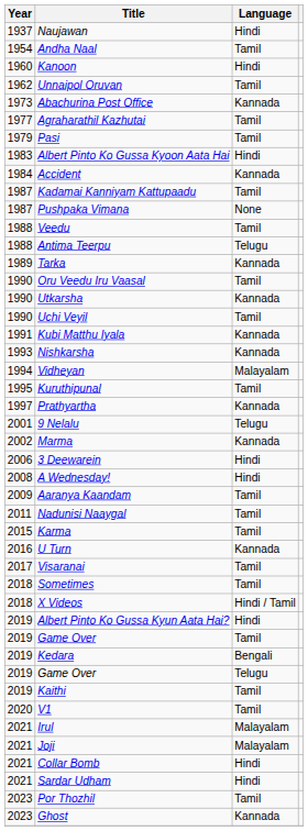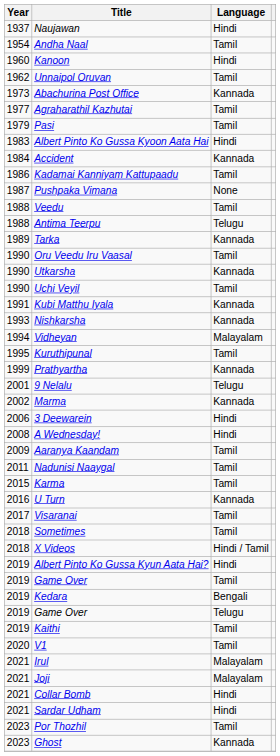 <table class="wikitable">
 <tr>
 <th>Year</th>
 <th>Title</th>
 <th>Language</th>
 <th></th>
 </tr>
 <tr>
 <td>1937</td>
 <td><em>Naujawan</em></td>
 <td>Hindi</td>
 <td></td>
 </tr>
 <tr>
 <td>1954</td>
 <td><em><a href='#'>Andha Naal</a></em></td>
 <td>Tamil</td>
 <td></td>
 </tr>
 <tr>
 <td>1960</td>
 <td><em><a href='#'>Kanoon</a></em></td>
 <td>Hindi</td>
 <td></td>
 </tr>
 <tr>
 <td>1962</td>
 <td><a href='#'><em>Unnaipol Oruvan</em></a></td>
 <td>Tamil</td>
 <td></td>
 </tr>
 <tr>
 <td>1973</td>
 <td><em><a href='#'>Abachurina Post Office</a></em></td>
 <td>Kannada</td>
 <td></td>
 </tr>
 <tr>
 <td>1977</td>
 <td><em><a href='#'>Agraharathil Kazhutai</a></em></td>
 <td>Tamil</td>
 <td></td>
 </tr>
 <tr>
 <td>1979</td>
 <td><em><a href='#'>Pasi</a></em></td>
 <td>Tamil</td>
 <td></td>
 </tr>
 <tr>
 <td>1983</td>
 <td><em><a href='#'>Albert Pinto Ko Gussa Kyoon Aata Hai</a></em></td>
 <td>Hindi</td>
 <td></td>
 </tr>
 <tr>
 <td>1984</td>
 <td><em><a href='#'>Accident</a></em></td>
 <td>Kannada</td>
 <td></td>
 </tr>
 <tr>
-<td>1987</td>
+<td>1986</td>
 <td><em><a href='#'>Kadamai Kanniyam Kattupaadu</a></em></td>
 <td>Tamil</td>
 <td></td>
 </tr>
 <tr>
 <td>1987</td>
 <td><em><a href='#'>Pushpaka Vimana</a></em></td>
 <td>None</td>
 <td></td>
 </tr>
 <tr>
 <td>1988</td>
 <td><em><a href='#'>Veedu</a></em></td>
 <td>Tamil</td>
 <td></td>
 </tr>
 <tr>
 <td>1988</td>
 <td><a href='#'><em>Antima Teerpu</em></a></td>
 <td>Telugu</td>
 <td></td>
 </tr>
 <tr>
 <td>1989</td>
 <td><em><a href='#'>Tarka</a></em></td>
 <td>Kannada</td>
 <td></td>
 </tr>
 <tr>
 <td>1990</td>
 <td><em><a href='#'>Oru Veedu Iru Vaasal</a></em></td>
 <td>Tamil</td>
 <td></td>
 </tr>
 <tr>
 <td>1990</td>
 <td><em><a href='#'>Utkarsha</a></em></td>
 <td>Kannada</td>
 <td></td>
 </tr>
 <tr>
 <td>1990</td>
 <td><em><a href='#'>Uchi Veyil</a></em></td>
 <td>Tamil</td>
 <td></td>
 </tr>
 <tr>
 <td>1991</td>
 <td><em><a href='#'>Kubi Matthu Iyala</a></em></td>
 <td>Kannada</td>
 <td></td>
 </tr>
 <tr>
 <td>1993</td>
 <td><em><a href='#'>Nishkarsha</a></em></td>
 <td>Kannada</td>
 <td></td>
 </tr>
 <tr>
 <td>1994</td>
 <td><em><a href='#'>Vidheyan</a></em></td>
 <td>Malayalam</td>
 <td></td>
 </tr>
 <tr>
 <td>1995</td>
 <td><em><a href='#'>Kuruthipunal</a></em></td>
 <td>Tamil</td>
 <td></td>
 </tr>
 <tr>
-<td>1997</td>
+<td>1999</td>
 <td><em><a href='#'>Prathyartha</a></em></td>
 <td>Kannada</td>
 <td></td>
 </tr>
 <tr>
 <td>2001</td>
 <td><em><a href='#'>9 Nelalu</a></em></td>
 <td>Telugu</td>
 <td></td>
 </tr>
 <tr>
 <td>2002</td>
 <td><em><a href='#'>Marma</a></em></td>
 <td>Kannada</td>
 <td></td>
 </tr>
 <tr>
 <td>2006</td>
 <td><em><a href='#'>3 Deewarein</a></em></td>
 <td>Hindi</td>
 <td></td>
 </tr>
 <tr>
 <td>2008</td>
 <td><em><a href='#'>A Wednesday!</a></em></td>
 <td>Hindi</td>
 <td></td>
 </tr>
 <tr>
 <td>2009</td>
 <td><em><a href='#'>Aaranya Kaandam</a></em></td>
 <td>Tamil</td>
 <td></td>
 </tr>
 <tr>
 <td>2011</td>
 <td><em><a href='#'>Nadunisi Naaygal</a></em></td>
 <td>Tamil</td>
 <td></td>
 </tr>
 <tr>
 <td>2015</td>
 <td><em><a href='#'>Karma</a></em></td>
 <td>Tamil</td>
 <td></td>
 </tr>
 <tr>
 <td>2016</td>
 <td><em><a href='#'>U Turn</a></em></td>
 <td>Kannada</td>
 <td></td>
 </tr>
 <tr>
 <td>2017</td>
 <td><em><a href='#'>Visaranai</a></em></td>
 <td>Tamil</td>
 <td></td>
 </tr>
 <tr>
 <td>2018</td>
 <td><em><a href='#'>Sometimes</a></em></td>
 <td>Tamil</td>
 <td></td>
 </tr>
 <tr>
 <td>2018</td>
 <td><em><a href='#'>X Videos</a></em></td>
 <td>Hindi / Tamil</td>
 <td></td>
 </tr>
 <tr>
 <td>2019</td>
 <td><em><a href='#'>Albert Pinto Ko Gussa Kyun Aata Hai?</a></em></td>
 <td>Hindi</td>
 <td></td>
 </tr>
 <tr>
 <td>2019</td>
 <td><a href='#'><em>Game Over</em></a></td>
 <td>Tamil</td>
 <td></td>
 </tr>
 <tr>
 <td>2019</td>
 <td><em><a href='#'>Kedara</a></em></td>
 <td>Bengali</td>
 <td></td>
 </tr>
 <tr>
 <td>2019</td>
 <td><em>Game Over</em></td>
 <td>Telugu</td>
 <td></td>
 </tr>
 <tr>
 <td>2019</td>
 <td><em><a href='#'>Kaithi</a></em></td>
 <td>Tamil</td>
 <td></td>
 </tr>
 <tr>
 <td>2020</td>
 <td><em><a href='#'>V1</a></em></td>
 <td>Tamil</td>
 <td></td>
 </tr>
 <tr>
 <td>2021</td>
 <td><em><a href='#'>Irul</a></em></td>
 <td>Malayalam</td>
 <td></td>
 </tr>
 <tr>
 <td>2021</td>
 <td><em><a href='#'>Joji</a></em></td>
 <td>Malayalam</td>
 <td></td>
 </tr>
 <tr>
 <td>2021</td>
 <td><em><a href='#'>Collar Bomb</a></em></td>
 <td>Hindi</td>
 <td></td>
 </tr>
 <tr>
 <td>2021</td>
 <td><em><a href='#'>Sardar Udham</a></em></td>
 <td>Hindi</td>
 <td></td>
 </tr>
 <tr>
 <td>2023</td>
 <td><em><a href='#'>Por Thozhil</a></em></td>
 <td>Tamil</td>
 <td></td>
 </tr>
 <tr>
 <td>2023</td>
 <td><em><a href='#'>Ghost</a></em></td>
 <td>Kannada</td>
 <td></td>
 </tr>
 <tr>
 </tr>
 </table>
